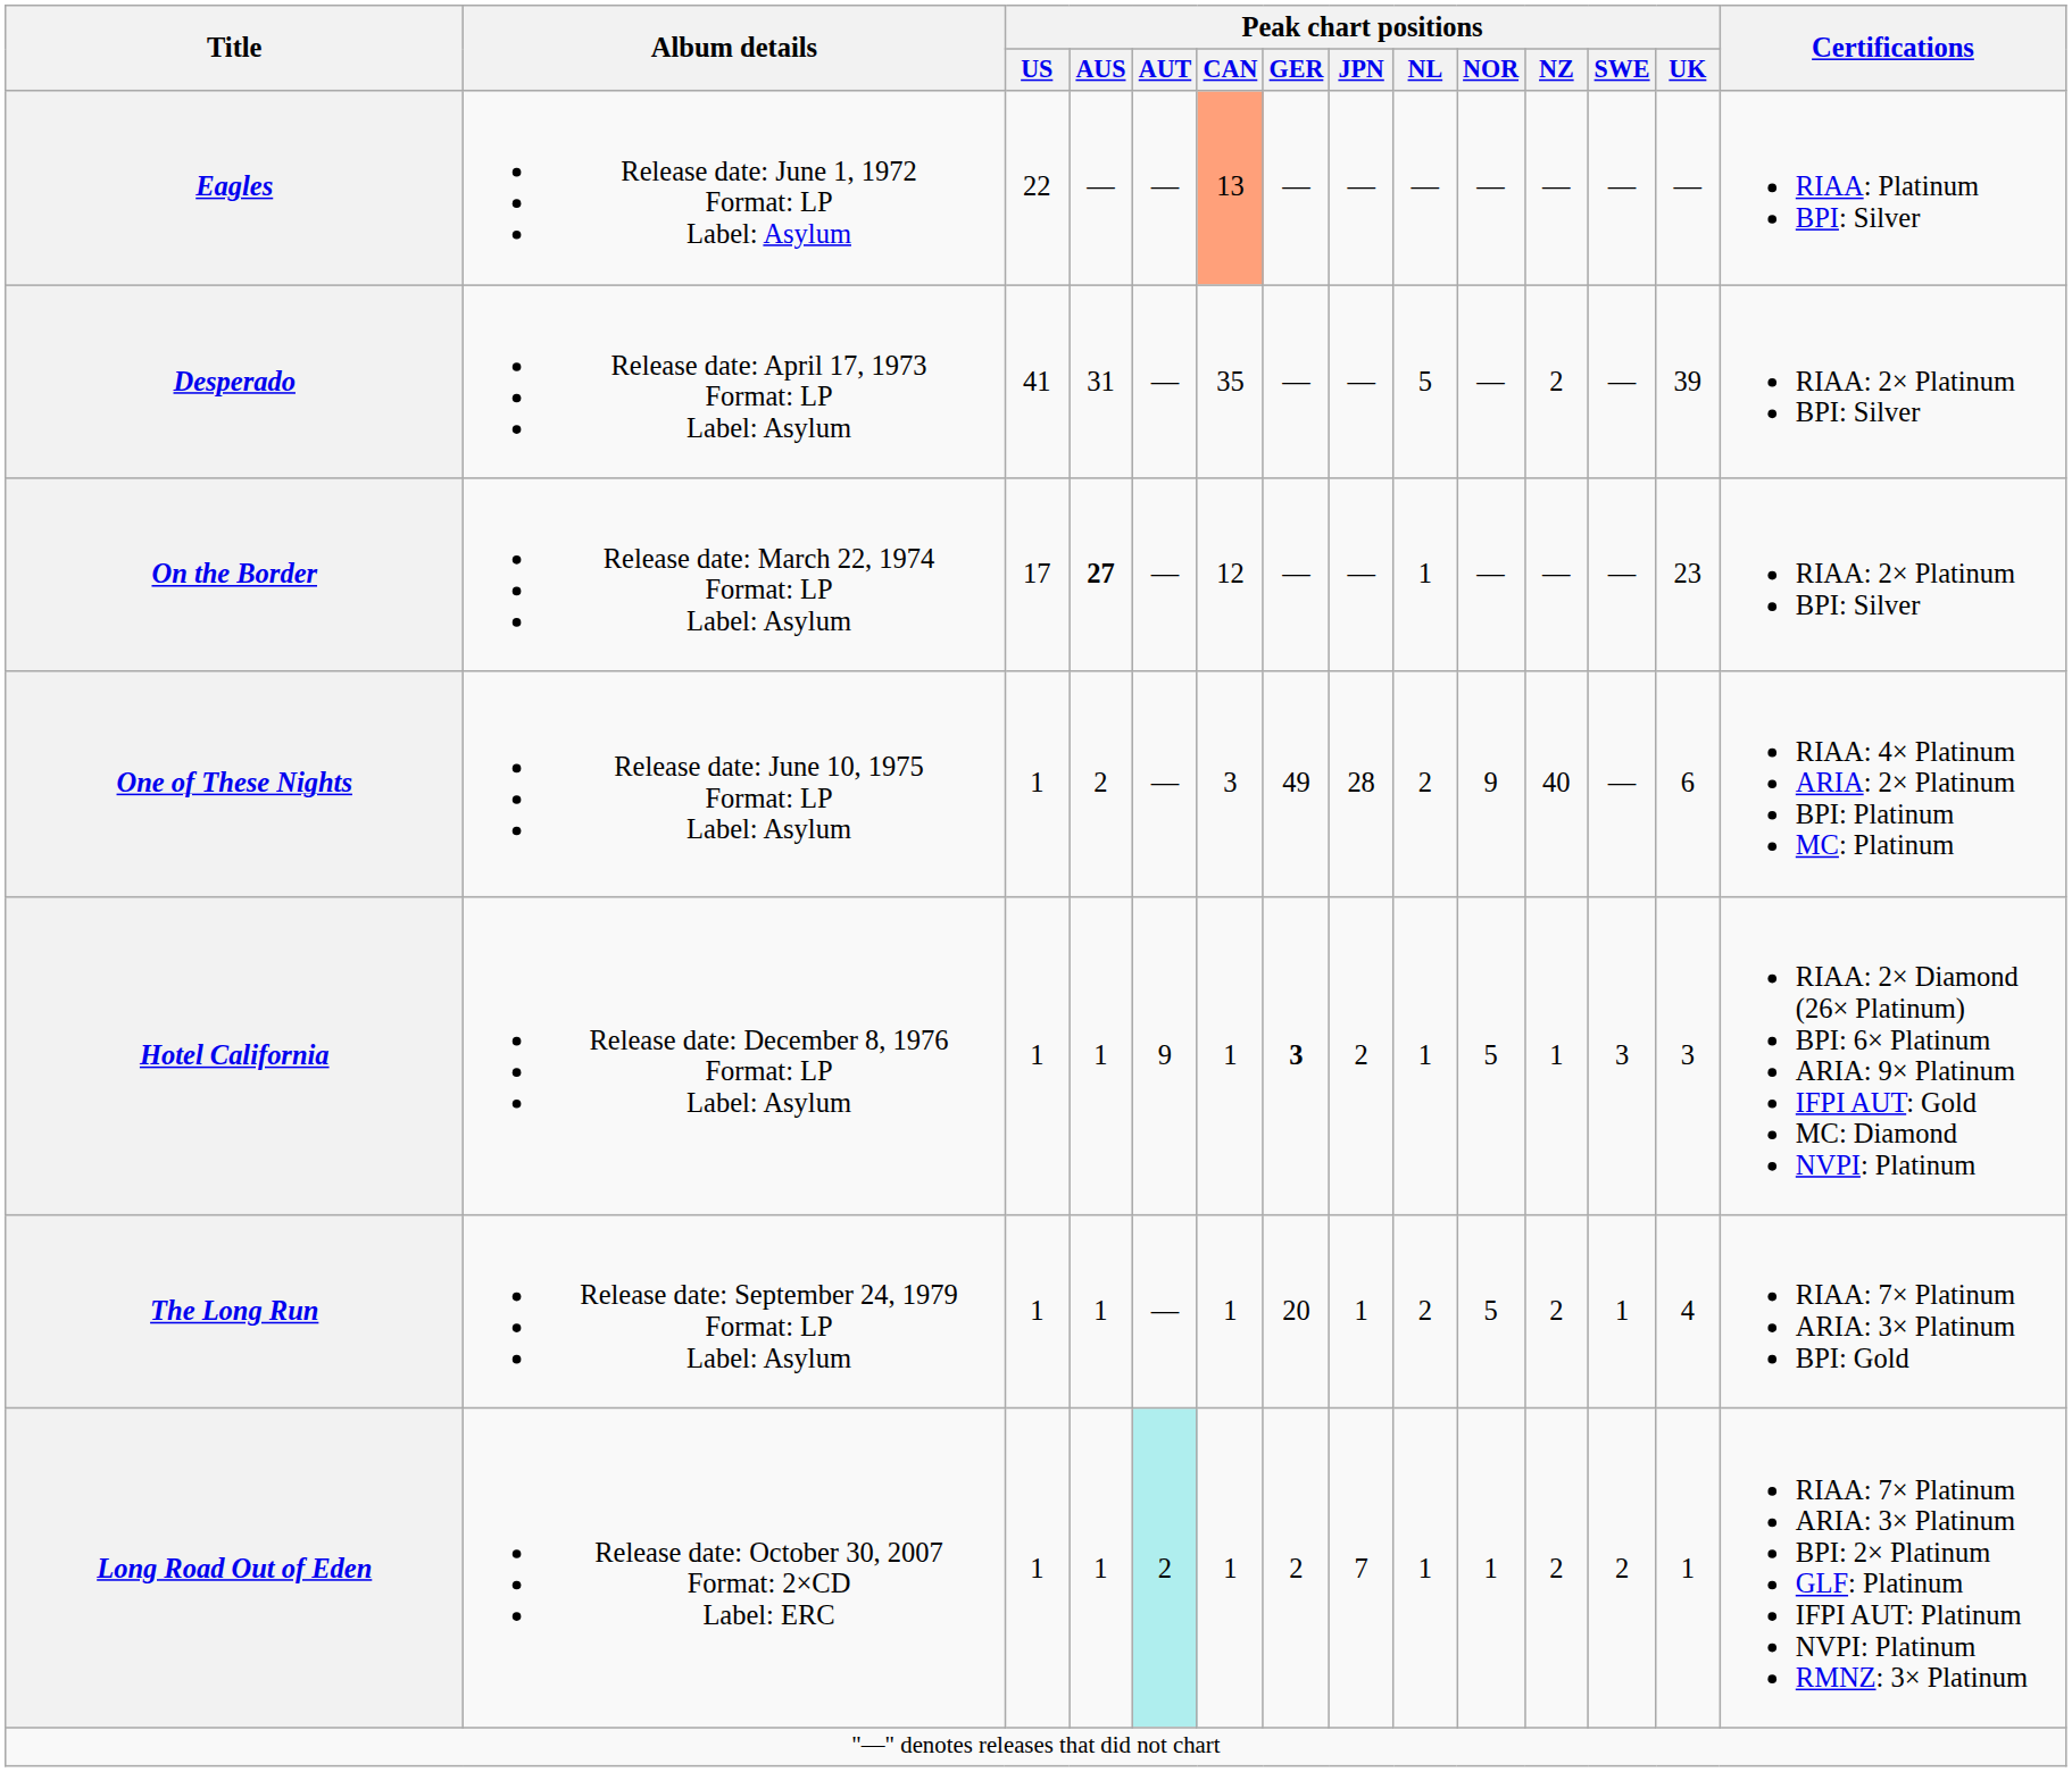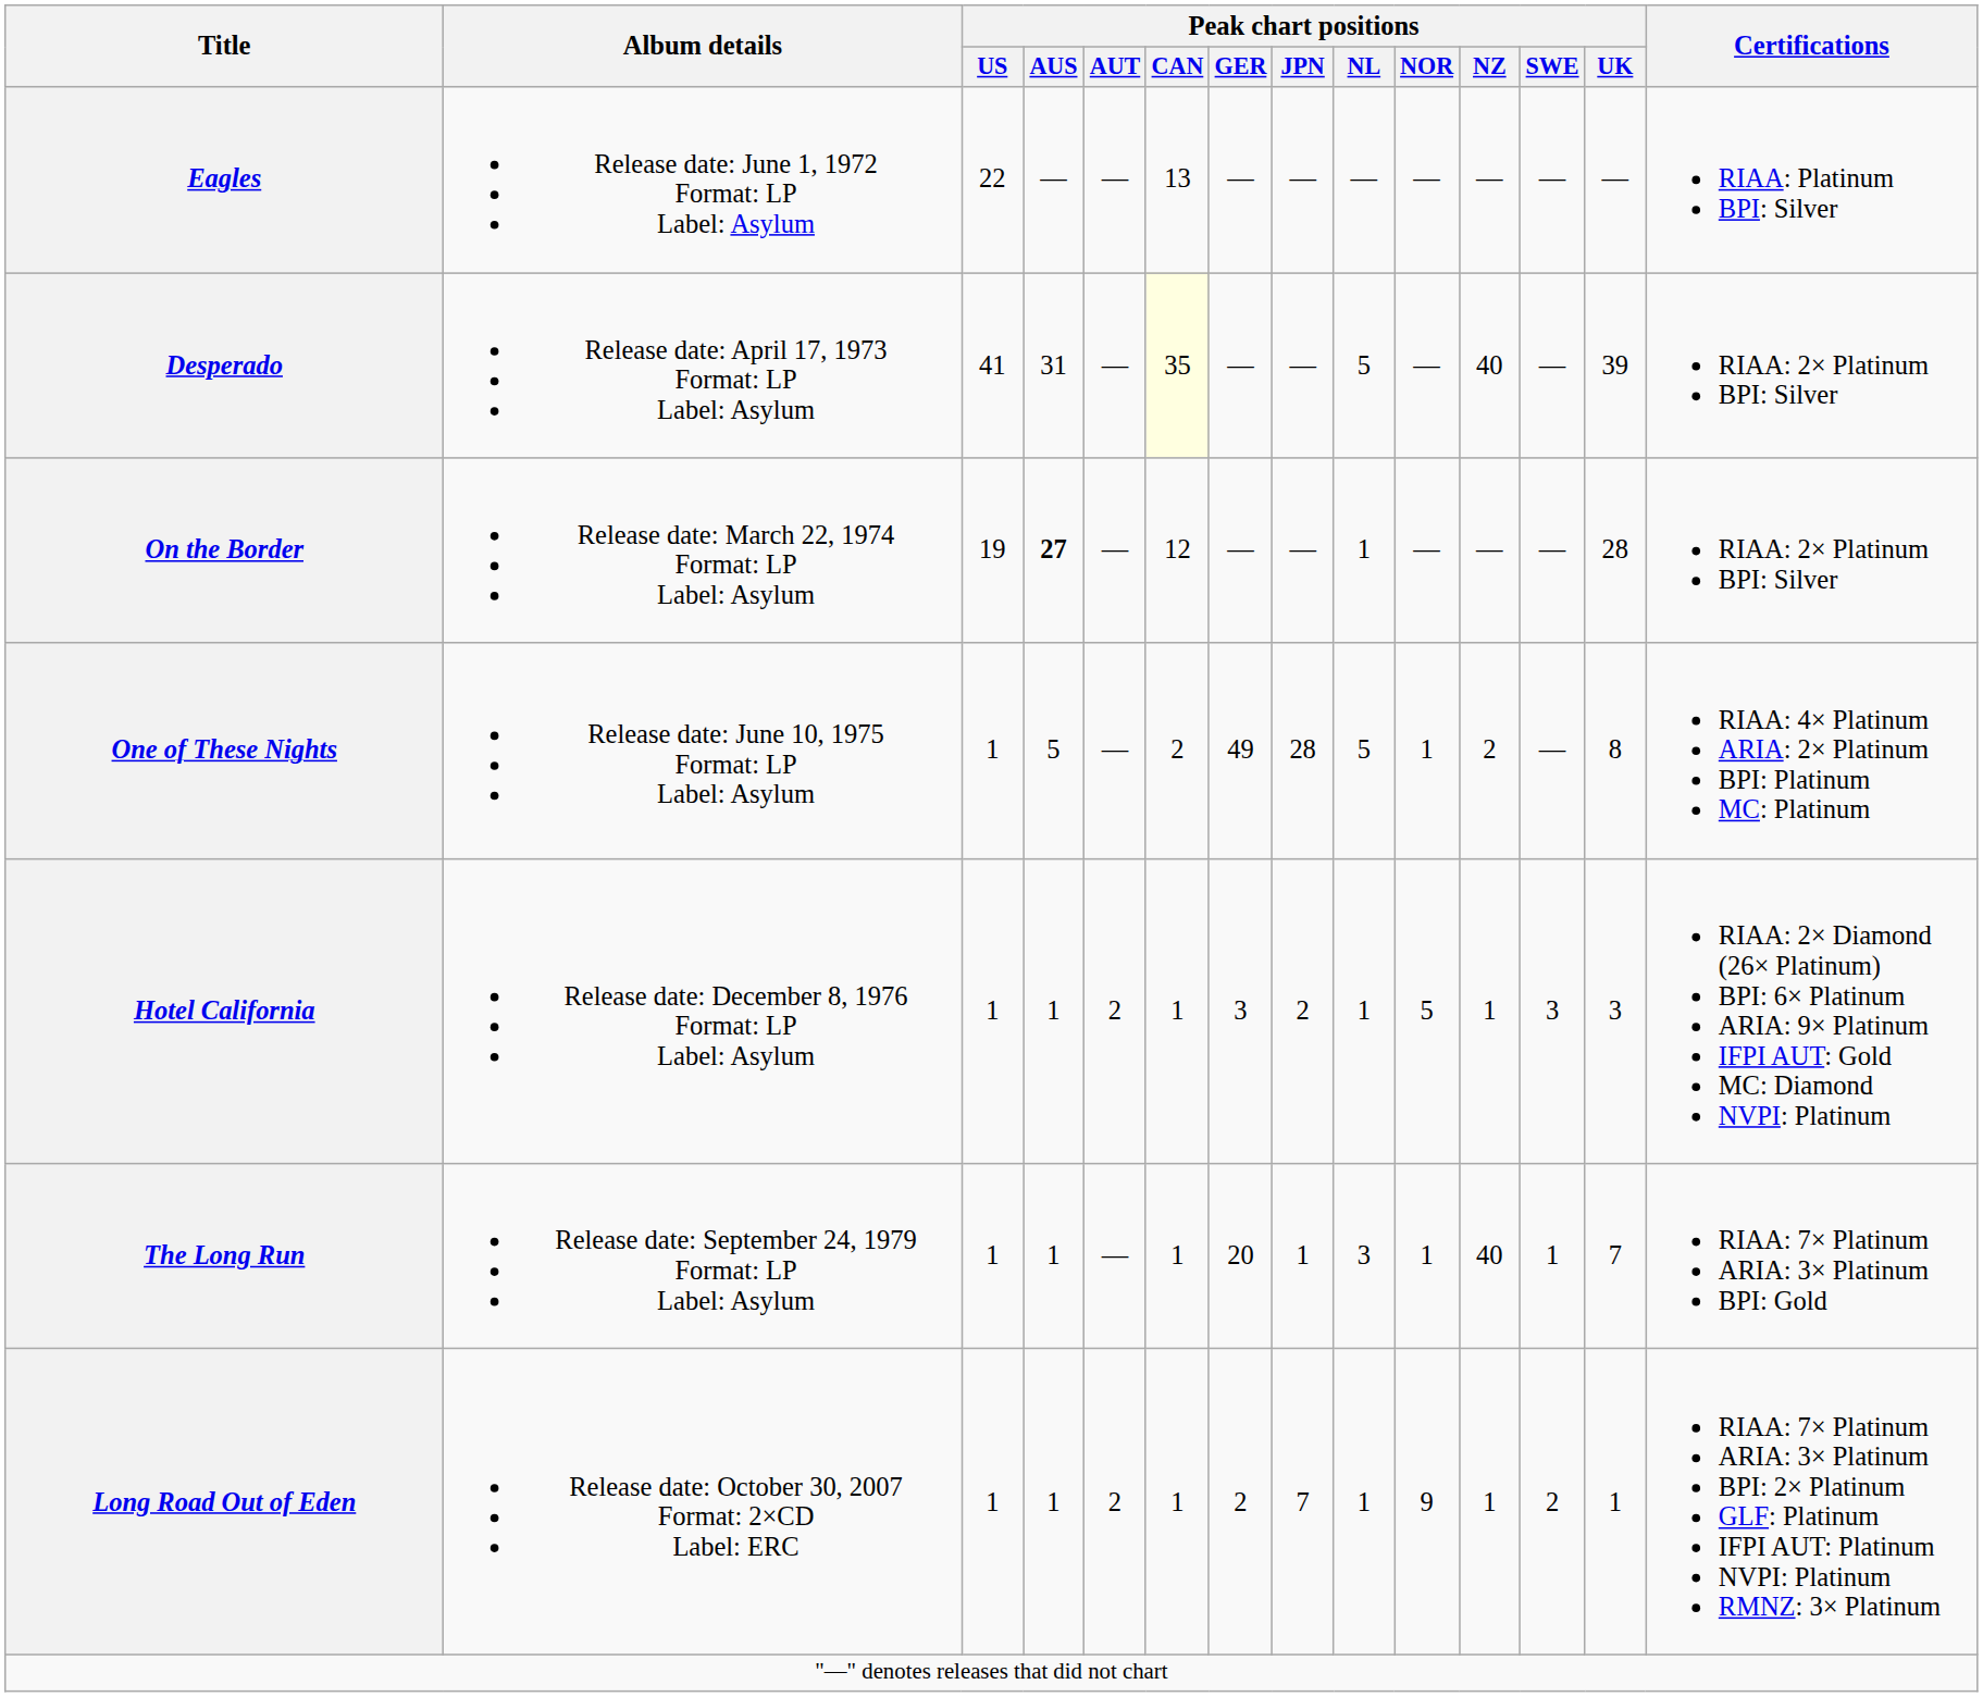 <table class="wikitable plainrowheaders" style="text-align:center;">
 <tr>
 <th rowspan="2" style="width:16em;">Title</th>
 <th rowspan="2" style="width:19em;">Album details</th>
 <th colspan="11">Peak chart positions</th>
 <th rowspan="2" style="width:12em;"><a href='#'>Certifications</a></th>
 </tr>
 <tr style="font-size:90%;">
 <th width="30"><a href='#'>US</a><br></th>
 <th width="30"><a href='#'>AUS</a><br></th>
 <th width="30"><a href='#'>AUT</a><br></th>
 <th width="30"><a href='#'>CAN</a><br></th>
 <th width="30"><a href='#'>GER</a><br></th>
 <th width="30"><a href='#'>JPN</a><br></th>
 <th width="30"><a href='#'>NL</a><br></th>
 <th width="30"><a href='#'>NOR</a><br></th>
 <th width="30"><a href='#'>NZ</a><br></th>
 <th width="30"><a href='#'>SWE</a><br></th>
 <th width="30"><a href='#'>UK</a><br></th>
 </tr>
 <tr>
 <th scope="row"><em><a href='#'>Eagles</a></em></th>
 <td><br><ul><li>Release date: June 1, 1972</li><li>Format: LP</li><li>Label: <a href='#'>Asylum</a></li></ul></td>
 <td>22</td>
 <td>—</td>
 <td>—</td>
-<td style="background: lightsalmon;">13</td>
+<td>13</td>
 <td>—</td>
 <td>—</td>
 <td>—</td>
 <td>—</td>
 <td>—</td>
 <td>—</td>
 <td>—</td>
 <td align="left"><br><ul><li><a href='#'>RIAA</a>: Platinum</li><li><a href='#'>BPI</a>: Silver</li></ul></td>
 </tr>
 <tr>
 <th scope="row"><em><a href='#'>Desperado</a></em></th>
 <td><br><ul><li>Release date: April 17, 1973</li><li>Format: LP</li><li>Label: Asylum</li></ul></td>
 <td>41</td>
 <td>31</td>
 <td>—</td>
-<td>35</td>
+<td style="background: lightyellow;">35</td>
 <td>—</td>
 <td>—</td>
 <td>5</td>
 <td>—</td>
-<td>2</td>
+<td>40</td>
 <td>—</td>
 <td>39</td>
 <td align="left"><br><ul><li>RIAA: 2× Platinum</li><li>BPI: Silver</li></ul></td>
 </tr>
 <tr>
 <th scope="row"><em><a href='#'>On the Border</a></em></th>
 <td><br><ul><li>Release date: March 22, 1974</li><li>Format: LP</li><li>Label: Asylum</li></ul></td>
-<td>17</td>
+<td>19</td>
 <td><strong>27</strong></td>
 <td>—</td>
 <td>12</td>
 <td>—</td>
 <td>—</td>
 <td>1</td>
 <td>—</td>
 <td>—</td>
 <td>—</td>
-<td>23</td>
+<td>28</td>
 <td align="left"><br><ul><li>RIAA: 2× Platinum</li><li>BPI: Silver</li></ul></td>
 </tr>
 <tr>
 <th scope="row"><em><a href='#'>One of These Nights</a></em></th>
 <td><br><ul><li>Release date: June 10, 1975</li><li>Format: LP</li><li>Label: Asylum</li></ul></td>
 <td>1</td>
+<td>5</td>
+<td>—</td>
+<td>2</td>
+<td>49</td>
+<td>28</td>
+<td>5</td>
+<td>1</td>
 <td>2</td>
 <td>—</td>
-<td>3</td>
-<td>49</td>
-<td>28</td>
-<td>2</td>
-<td>9</td>
-<td>40</td>
-<td>—</td>
-<td>6</td>
+<td>8</td>
 <td align="left"><br><ul><li>RIAA: 4× Platinum</li><li><a href='#'>ARIA</a>: 2× Platinum</li><li>BPI: Platinum</li><li><a href='#'>MC</a>: Platinum</li></ul></td>
 </tr>
 <tr>
 <th scope="row"><em><a href='#'>Hotel California</a></em></th>
 <td><br><ul><li>Release date: December 8, 1976</li><li>Format: LP</li><li>Label: Asylum</li></ul></td>
 <td>1</td>
 <td>1</td>
-<td>9</td>
+<td>2</td>
 <td>1</td>
-<td><strong>3</strong></td>
+<td>3</td>
 <td>2</td>
 <td>1</td>
 <td>5</td>
 <td>1</td>
 <td>3</td>
 <td>3</td>
 <td align="left"><br><ul><li>RIAA: 2× Diamond (26× Platinum)</li><li>BPI: 6× Platinum</li><li>ARIA: 9× Platinum</li><li><a href='#'>IFPI AUT</a>: Gold</li><li>MC: Diamond </li><li><a href='#'>NVPI</a>: Platinum</li></ul></td>
 </tr>
 <tr>
 <th scope="row"><em><a href='#'>The Long Run</a></em></th>
 <td><br><ul><li>Release date: September 24, 1979</li><li>Format: LP</li><li>Label: Asylum</li></ul></td>
 <td>1</td>
 <td>1</td>
 <td>—</td>
 <td>1</td>
 <td>20</td>
 <td>1</td>
-<td>2</td>
-<td>5</td>
-<td>2</td>
+<td>3</td>
 <td>1</td>
-<td>4</td>
+<td>40</td>
+<td>1</td>
+<td>7</td>
 <td align="left"><br><ul><li>RIAA: 7× Platinum</li><li>ARIA: 3× Platinum</li><li>BPI: Gold</li></ul></td>
 </tr>
 <tr>
 <th scope="row"><em><a href='#'>Long Road Out of Eden</a></em></th>
 <td><br><ul><li>Release date: October 30, 2007</li><li>Format: 2×CD</li><li>Label: ERC</li></ul></td>
 <td>1</td>
 <td>1</td>
-<td style="background: paleturquoise;">2</td>
+<td>2</td>
 <td>1</td>
 <td>2</td>
 <td>7</td>
 <td>1</td>
+<td>9</td>
 <td>1</td>
-<td>2</td>
 <td>2</td>
 <td>1</td>
 <td align="left"><br><ul><li>RIAA: 7× Platinum</li><li>ARIA: 3× Platinum</li><li>BPI: 2× Platinum</li><li><a href='#'>GLF</a>: Platinum</li><li>IFPI AUT: Platinum</li><li>NVPI: Platinum</li><li><a href='#'>RMNZ</a>: 3× Platinum</li></ul></td>
 </tr>
 <tr>
 <td colspan="16" style="font-size:85%">"—" denotes releases that did not chart</td>
 </tr>
 </table>
